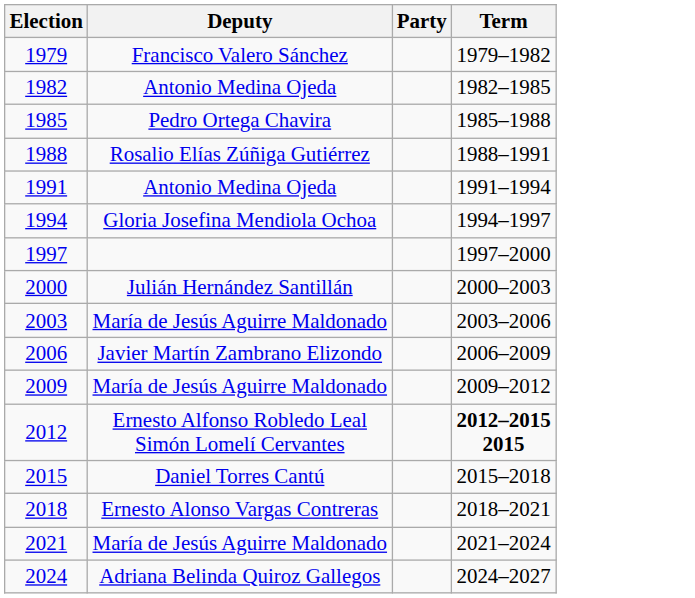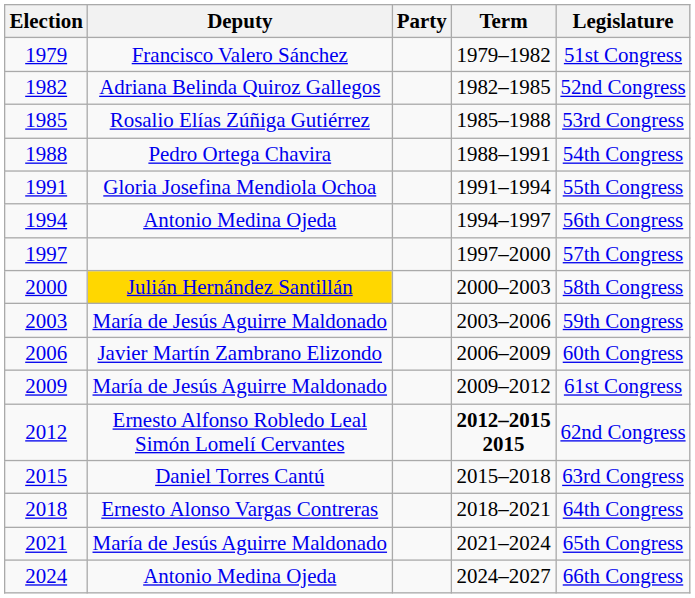 <table class="wikitable sortable" style="text-align: center">
 <tr>
 <th>Election</th>
 <th class="unsortable">Deputy</th>
 <th class="unsortable">Party</th>
 <th class="unsortable">Term</th>
+<th class="unsortable">Legislature</th>
 </tr>
 <tr>
 <td><a href='#'>1979</a></td>
 <td><a href='#'>Francisco Valero Sánchez</a></td>
 <td></td>
 <td>1979–1982</td>
+<td><a href='#'>51st Congress</a></td>
 </tr>
 <tr>
 <td><a href='#'>1982</a></td>
-<td><a href='#'>Antonio Medina Ojeda</a></td>
+<td><a href='#'>Adriana Belinda Quiroz Gallegos</a></td>
 <td></td>
 <td>1982–1985</td>
+<td><a href='#'>52nd Congress</a></td>
 </tr>
 <tr>
 <td><a href='#'>1985</a></td>
-<td><a href='#'>Pedro Ortega Chavira</a></td>
+<td><a href='#'>Rosalio Elías Zúñiga Gutiérrez</a></td>
 <td></td>
 <td>1985–1988</td>
+<td><a href='#'>53rd Congress</a></td>
 </tr>
 <tr>
 <td><a href='#'>1988</a></td>
-<td><a href='#'>Rosalio Elías Zúñiga Gutiérrez</a></td>
+<td><a href='#'>Pedro Ortega Chavira</a></td>
 <td></td>
 <td>1988–1991</td>
+<td><a href='#'>54th Congress</a></td>
 </tr>
 <tr>
 <td><a href='#'>1991</a></td>
-<td><a href='#'>Antonio Medina Ojeda</a></td>
+<td><a href='#'>Gloria Josefina Mendiola Ochoa</a></td>
 <td></td>
 <td>1991–1994</td>
+<td><a href='#'>55th Congress</a></td>
 </tr>
 <tr>
 <td><a href='#'>1994</a></td>
-<td><a href='#'>Gloria Josefina Mendiola Ochoa</a></td>
+<td><a href='#'>Antonio Medina Ojeda</a></td>
 <td></td>
 <td>1994–1997</td>
+<td><a href='#'>56th Congress</a></td>
 </tr>
 <tr>
 <td><a href='#'>1997</a></td>
 <td></td>
 <td></td>
 <td>1997–2000</td>
+<td><a href='#'>57th Congress</a></td>
 </tr>
 <tr>
 <td><a href='#'>2000</a></td>
-<td><a href='#'>Julián Hernández Santillán</a></td>
+<td style="background: gold;"><a href='#'>Julián Hernández Santillán</a></td>
 <td></td>
 <td>2000–2003</td>
+<td><a href='#'>58th Congress</a></td>
 </tr>
 <tr>
 <td><a href='#'>2003</a></td>
 <td><a href='#'>María de Jesús Aguirre Maldonado</a></td>
 <td></td>
 <td>2003–2006</td>
+<td><a href='#'>59th Congress</a></td>
 </tr>
 <tr>
 <td><a href='#'>2006</a></td>
 <td><a href='#'>Javier Martín Zambrano Elizondo</a></td>
 <td></td>
 <td>2006–2009</td>
+<td><a href='#'>60th Congress</a></td>
 </tr>
 <tr>
 <td><a href='#'>2009</a></td>
 <td><a href='#'>María de Jesús Aguirre Maldonado</a></td>
 <td></td>
 <td>2009–2012</td>
+<td><a href='#'>61st Congress</a></td>
 </tr>
 <tr>
 <td><a href='#'>2012</a></td>
 <td><a href='#'>Ernesto Alfonso Robledo Leal</a><br><a href='#'>Simón Lomelí Cervantes</a></td>
 <td></td>
 <td><strong>2012–2015<br>2015</strong></td>
+<td><a href='#'>62nd Congress</a></td>
 </tr>
 <tr>
 <td><a href='#'>2015</a></td>
 <td><a href='#'>Daniel Torres Cantú</a></td>
 <td> </td>
 <td>2015–2018</td>
+<td><a href='#'>63rd Congress</a></td>
 </tr>
 <tr>
 <td><a href='#'>2018</a></td>
 <td><a href='#'>Ernesto Alonso Vargas Contreras</a></td>
 <td></td>
 <td>2018–2021</td>
+<td><a href='#'>64th Congress</a></td>
 </tr>
 <tr>
 <td><a href='#'>2021</a></td>
 <td><a href='#'>María de Jesús Aguirre Maldonado</a></td>
 <td></td>
 <td>2021–2024</td>
+<td><a href='#'>65th Congress</a></td>
 </tr>
 <tr>
 <td><a href='#'>2024</a></td>
-<td><a href='#'>Adriana Belinda Quiroz Gallegos</a></td>
+<td><a href='#'>Antonio Medina Ojeda</a></td>
 <td></td>
 <td>2024–2027</td>
+<td><a href='#'>66th Congress</a></td>
 </tr>
 </table>
